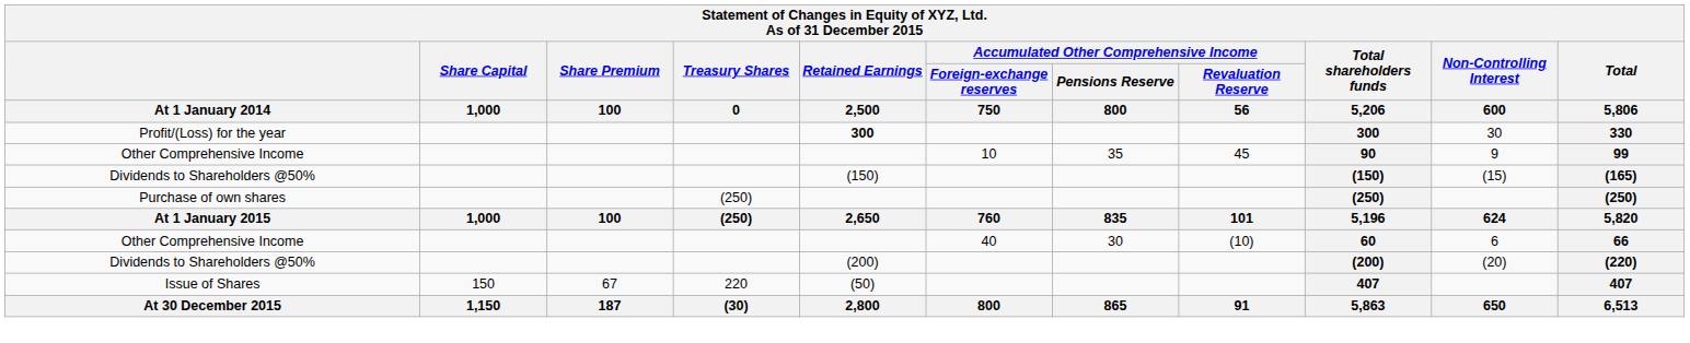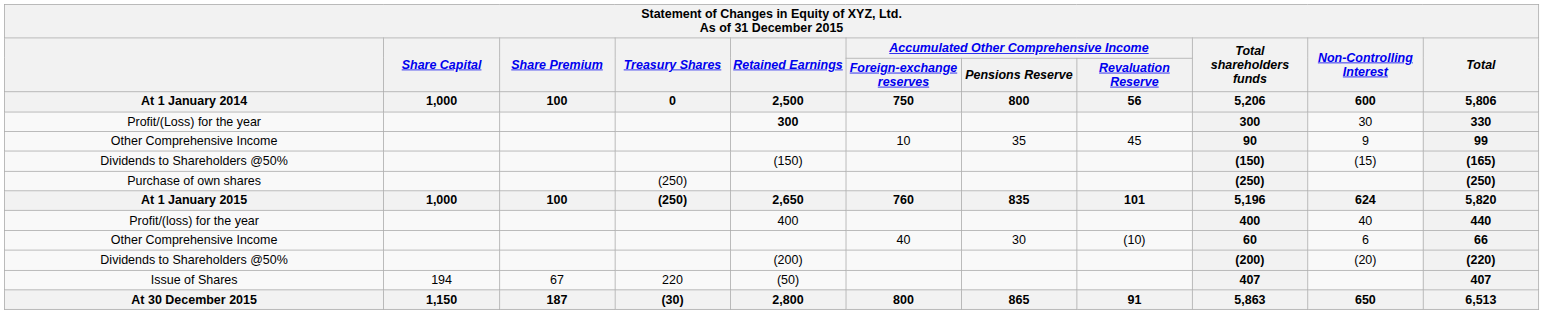 <table class="wikitable" style="text-align: center;">
 <tr>
 <th width="100%" colspan="11"><strong>Statement of Changes in Equity of XYZ, Ltd.</strong> <br> <strong> As of 31 December 2015</strong></th>
 </tr>
 <tr>
 <th width="23%" rowspan="2"></th>
 <th width="7%" rowspan="2"><em><a href='#'>Share Capital</a></em></th>
 <th width="7%" rowspan="2"><em><a href='#'>Share Premium</a></em></th>
 <th width="7%" rowspan="2"><em><a href='#'>Treasury Shares</a></em></th>
 <th width="7%" rowspan="2"><em><a href='#'>Retained Earnings</a></em></th>
 <th width="7%" colspan="3"><em><a href='#'>Accumulated Other Comprehensive Income</a></em></th>
 <th width="7%" rowspan="2"><em>Total shareholders funds</em></th>
 <th width="7%" rowspan="2"><em><a href='#'>Non-Controlling Interest</a></em></th>
 <th width="7%" rowspan="2"><em>Total</em></th>
 </tr>
 <tr>
 <th width="7%"><em><a href='#'>Foreign-exchange reserves</a></em></th>
 <th width="7%"><em>Pensions Reserve</em></th>
 <th width="7%"><em><a href='#'>Revaluation Reserve</a></em></th>
 </tr>
 <tr>
 <th>At 1 January 2014</th>
 <th>1,000</th>
 <th>100</th>
 <th>0</th>
 <th>2,500</th>
 <th>750</th>
 <th>800</th>
 <th>56</th>
 <th>5,206</th>
 <th>600</th>
 <th>5,806</th>
 </tr>
 <tr>
 <td>Profit/(Loss) for the year</td>
 <td></td>
 <td></td>
 <td></td>
 <td><strong>300</strong></td>
 <td></td>
 <td></td>
 <td></td>
 <th>300</th>
 <td>30</td>
 <th>330</th>
 </tr>
 <tr>
 <td>Other Comprehensive Income</td>
 <td></td>
 <td></td>
 <td></td>
 <td></td>
 <td>10</td>
 <td>35</td>
 <td>45</td>
 <th>90</th>
 <td>9</td>
 <th>99</th>
 </tr>
 <tr>
 <td>Dividends to Shareholders @50%</td>
 <td></td>
 <td></td>
 <td></td>
 <td>(150)</td>
 <td></td>
 <td></td>
 <td></td>
 <th>(150)</th>
 <td>(15)</td>
 <th>(165)</th>
 </tr>
 <tr>
 <td>Purchase of own shares</td>
 <td></td>
 <td></td>
 <td>(250)</td>
 <td></td>
 <td></td>
 <td></td>
 <td></td>
 <th>(250)</th>
 <td></td>
 <th>(250)</th>
 </tr>
 <tr>
 <th>At 1 January 2015</th>
 <th>1,000</th>
 <th>100</th>
 <th>(250)</th>
 <th>2,650</th>
 <th>760</th>
 <th>835</th>
 <th>101</th>
 <th>5,196</th>
 <th>624</th>
 <th>5,820</th>
 </tr>
 <tr>
+<td>Profit/(loss) for the year</td>
+<td></td>
+<td></td>
+<td></td>
+<td>400</td>
+<td></td>
+<td></td>
+<td></td>
+<th>400</th>
+<td>40</td>
+<th>440</th>
+</tr>
+<tr>
 <td>Other Comprehensive Income</td>
 <td></td>
 <td></td>
 <td></td>
 <td></td>
 <td>40</td>
 <td>30</td>
 <td>(10)</td>
 <th>60</th>
 <td>6</td>
 <th>66</th>
 </tr>
 <tr>
 <td>Dividends to Shareholders @50%</td>
 <td></td>
 <td></td>
 <td></td>
 <td>(200)</td>
 <td></td>
 <td></td>
 <td></td>
 <th>(200)</th>
 <td>(20)</td>
 <th>(220)</th>
 </tr>
 <tr>
 <td>Issue of Shares</td>
-<td>150</td>
+<td>194</td>
 <td>67</td>
 <td>220</td>
 <td>(50)</td>
 <td></td>
 <td></td>
 <td></td>
 <th>407</th>
 <td></td>
 <th>407</th>
 </tr>
 <tr>
 <th>At 30 December 2015</th>
 <th>1,150</th>
 <th>187</th>
 <th>(30)</th>
 <th>2,800</th>
 <th>800</th>
 <th>865</th>
 <th>91</th>
 <th>5,863</th>
 <th>650</th>
 <th>6,513</th>
 </tr>
 </table>
